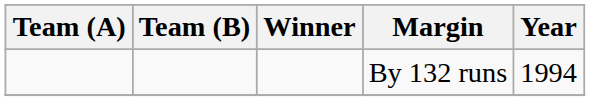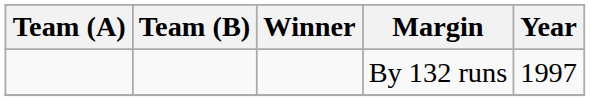 <table class="wikitable" style="margin: 1em auto 1em auto">
 <tr>
 <th>Team (A)</th>
 <th>Team (B)</th>
 <th>Winner</th>
 <th>Margin</th>
 <th>Year</th>
 </tr>
 <tr>
 <td></td>
 <td></td>
 <td></td>
 <td>By 132 runs</td>
-<td>1994</td>
+<td>1997</td>
 </tr>
 <tr>
 </tr>
 </table>
